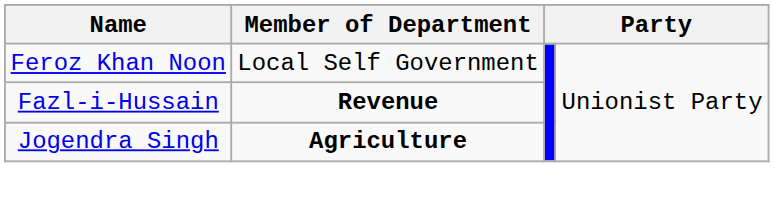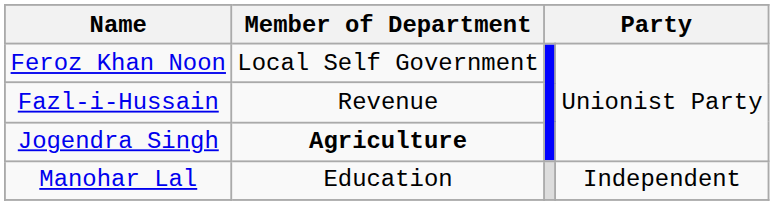 <table class="wikitable" style="text-align:center">
 <tr>
 <th>Name</th>
 <th>Member of Department</th>
 <th colspan=2>Party</th>
 </tr>
 <tr>
 <td><a href='#'>Feroz Khan Noon</a></td>
 <td>Local Self Government</td>
 <td bgcolor=blue rowspan=3></td>
 <td rowspan=3>Unionist Party</td>
 </tr>
 <tr>
 <td><a href='#'>Fazl-i-Hussain</a></td>
-<td><strong>Revenue</strong></td>
+<td>Revenue</td>
 </tr>
 <tr>
 <td><a href='#'>Jogendra Singh</a></td>
 <td><strong>Agriculture</strong></td>
 </tr>
+<tr>
+<td><a href='#'>Manohar Lal</a></td>
+<td>Education</td>
+<td bgcolor=#DDDDDD></td>
+<td>Independent</td>
+</tr>
 </table>
